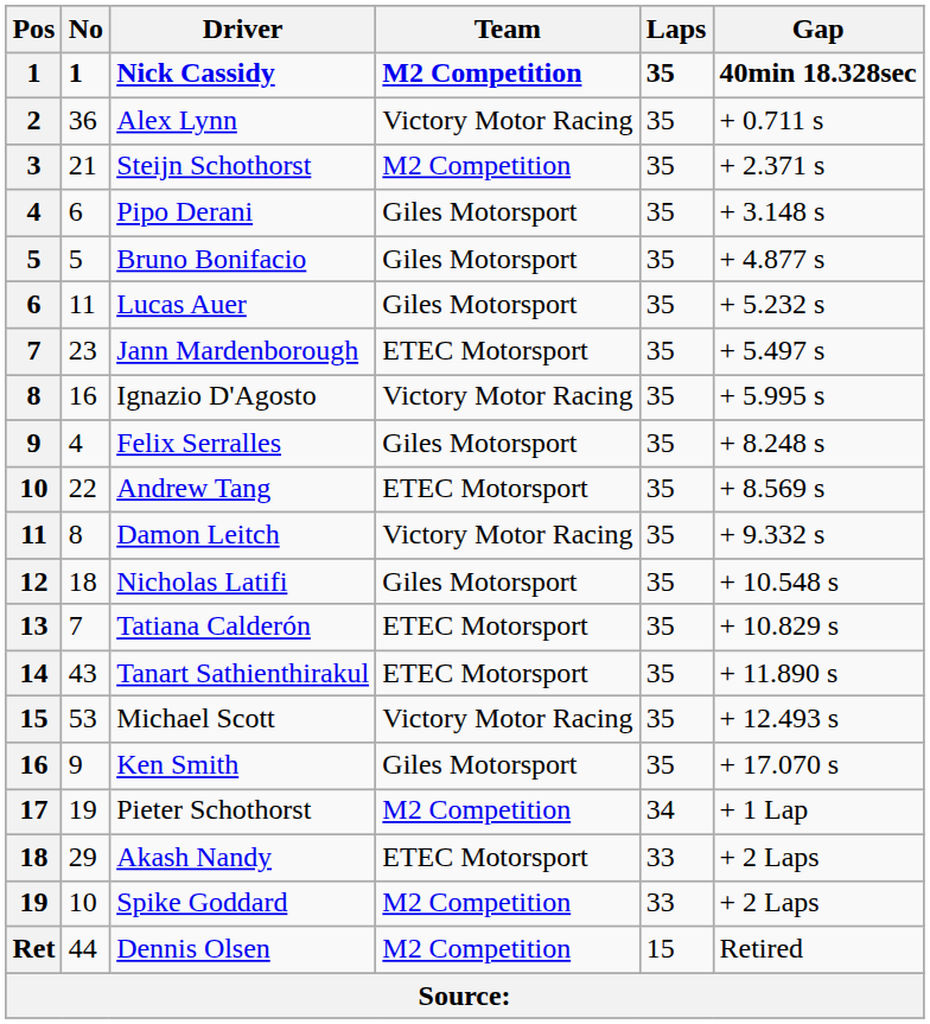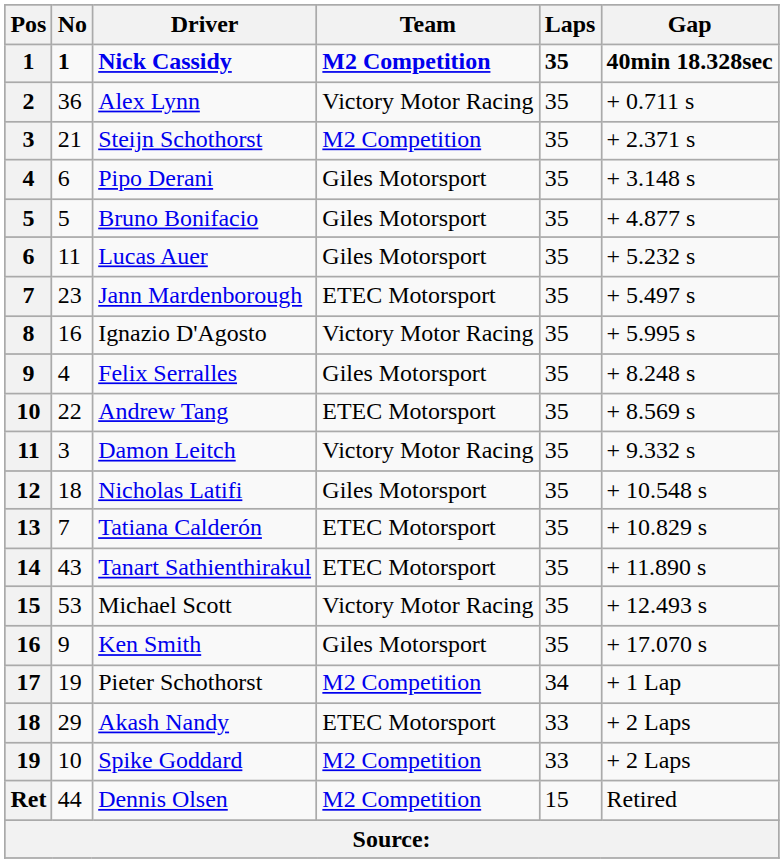 <table class="wikitable" style="font-size: 87%;">
 <tr>
 <th>Pos</th>
 <th>No</th>
 <th>Driver</th>
 <th>Team</th>
 <th>Laps</th>
 <th>Gap</th>
 </tr>
 <tr>
 <th><strong>1</strong></th>
 <td><strong>1</strong></td>
 <td><strong> <a href='#'>Nick Cassidy</a></strong></td>
 <td><strong><a href='#'>M2 Competition</a></strong></td>
 <td><strong>35</strong></td>
 <td><strong>40min 18.328sec</strong></td>
 </tr>
 <tr>
 <th>2</th>
 <td>36</td>
 <td> <a href='#'>Alex Lynn</a></td>
 <td>Victory Motor Racing</td>
 <td>35</td>
 <td>+ 0.711 s</td>
 </tr>
 <tr>
 <th>3</th>
 <td>21</td>
 <td> <a href='#'>Steijn Schothorst</a></td>
 <td><a href='#'>M2 Competition</a></td>
 <td>35</td>
 <td>+ 2.371 s</td>
 </tr>
 <tr>
 <th>4</th>
 <td>6</td>
 <td> <a href='#'>Pipo Derani</a></td>
 <td>Giles Motorsport</td>
 <td>35</td>
 <td>+ 3.148 s</td>
 </tr>
 <tr>
 <th>5</th>
 <td>5</td>
 <td> <a href='#'>Bruno Bonifacio</a></td>
 <td>Giles Motorsport</td>
 <td>35</td>
 <td>+ 4.877 s</td>
 </tr>
 <tr>
 <th>6</th>
 <td>11</td>
 <td> <a href='#'>Lucas Auer</a></td>
 <td>Giles Motorsport</td>
 <td>35</td>
 <td>+ 5.232 s</td>
 </tr>
 <tr>
 <th>7</th>
 <td>23</td>
 <td> <a href='#'>Jann Mardenborough</a></td>
 <td>ETEC Motorsport</td>
 <td>35</td>
 <td>+ 5.497 s</td>
 </tr>
 <tr>
 <th>8</th>
 <td>16</td>
 <td> Ignazio D'Agosto</td>
 <td>Victory Motor Racing</td>
 <td>35</td>
 <td>+ 5.995 s</td>
 </tr>
 <tr>
 <th>9</th>
 <td>4</td>
 <td> <a href='#'>Felix Serralles</a></td>
 <td>Giles Motorsport</td>
 <td>35</td>
 <td>+ 8.248 s</td>
 </tr>
 <tr>
 <th>10</th>
 <td>22</td>
 <td> <a href='#'>Andrew Tang</a></td>
 <td>ETEC Motorsport</td>
 <td>35</td>
 <td>+ 8.569 s</td>
 </tr>
 <tr>
 <th>11</th>
-<td>8</td>
+<td>3</td>
 <td> <a href='#'>Damon Leitch</a></td>
 <td>Victory Motor Racing</td>
 <td>35</td>
 <td>+ 9.332 s</td>
 </tr>
 <tr>
 <th>12</th>
 <td>18</td>
 <td> <a href='#'>Nicholas Latifi</a></td>
 <td>Giles Motorsport</td>
 <td>35</td>
 <td>+ 10.548 s</td>
 </tr>
 <tr>
 <th>13</th>
 <td>7</td>
 <td> <a href='#'>Tatiana Calderón</a></td>
 <td>ETEC Motorsport</td>
 <td>35</td>
 <td>+ 10.829 s</td>
 </tr>
 <tr>
 <th>14</th>
 <td>43</td>
 <td> <a href='#'>Tanart Sathienthirakul</a></td>
 <td>ETEC Motorsport</td>
 <td>35</td>
 <td>+ 11.890 s</td>
 </tr>
 <tr>
 <th>15</th>
 <td>53</td>
 <td> Michael Scott</td>
 <td>Victory Motor Racing</td>
 <td>35</td>
 <td>+ 12.493 s</td>
 </tr>
 <tr>
 <th>16</th>
 <td>9</td>
 <td> <a href='#'>Ken Smith</a></td>
 <td>Giles Motorsport</td>
 <td>35</td>
 <td>+ 17.070 s</td>
 </tr>
 <tr>
 <th>17</th>
 <td>19</td>
 <td> Pieter Schothorst</td>
 <td><a href='#'>M2 Competition</a></td>
 <td>34</td>
 <td>+ 1 Lap</td>
 </tr>
 <tr>
 <th>18</th>
 <td>29</td>
 <td> <a href='#'>Akash Nandy</a></td>
 <td>ETEC Motorsport</td>
 <td>33</td>
 <td>+ 2 Laps</td>
 </tr>
 <tr>
 <th>19</th>
 <td>10</td>
 <td> <a href='#'>Spike Goddard</a></td>
 <td><a href='#'>M2 Competition</a></td>
 <td>33</td>
 <td>+ 2 Laps</td>
 </tr>
 <tr>
 <th>Ret</th>
 <td>44</td>
 <td> <a href='#'>Dennis Olsen</a></td>
 <td><a href='#'>M2 Competition</a></td>
 <td>15</td>
 <td>Retired</td>
 </tr>
 <tr>
 <th colspan=6>Source:</th>
 </tr>
 </table>
